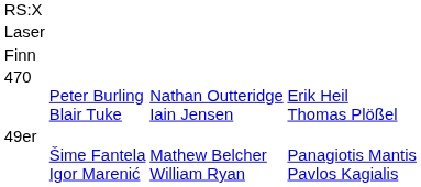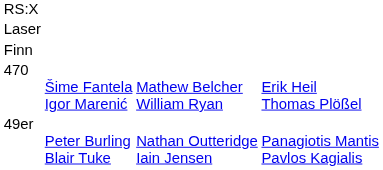 <table>
 <tr valign="top">
 <td>RS:X<br></td>
 <td> </td>
 <td> </td>
 <td></td>
 </tr>
 <tr valign="top">
 <td>Laser<br></td>
 <td></td>
 <td></td>
 <td></td>
 </tr>
 <tr valign="top">
 <td>Finn<br></td>
 <td></td>
 <td></td>
 <td></td>
 </tr>
 <tr valign="top">
 <td>470<br></td>
-<td><br><a href='#'>Peter Burling</a><br><a href='#'>Blair Tuke</a></td>
-<td><br><a href='#'>Nathan Outteridge</a><br><a href='#'>Iain Jensen</a></td>
+<td><br><a href='#'>Šime Fantela</a><br><a href='#'>Igor Marenić</a></td>
+<td><br><a href='#'>Mathew Belcher</a><br><a href='#'>William Ryan</a></td>
 <td><br><a href='#'>Erik Heil</a><br><a href='#'>Thomas Plößel</a></td>
 </tr>
 <tr valign="top">
 <td>49er<br></td>
-<td><br><a href='#'>Šime Fantela</a><br><a href='#'>Igor Marenić</a></td>
-<td><br><a href='#'>Mathew Belcher</a><br><a href='#'>William Ryan</a></td>
+<td><br><a href='#'>Peter Burling</a><br><a href='#'>Blair Tuke</a></td>
+<td><br><a href='#'>Nathan Outteridge</a><br><a href='#'>Iain Jensen</a></td>
 <td><br><a href='#'>Panagiotis Mantis</a><br><a href='#'>Pavlos Kagialis</a></td>
 </tr>
 </table>
